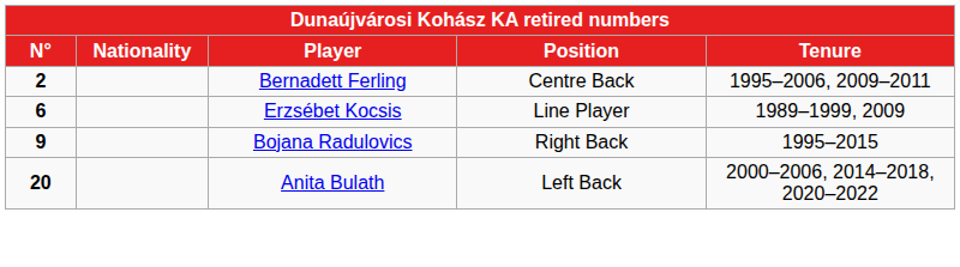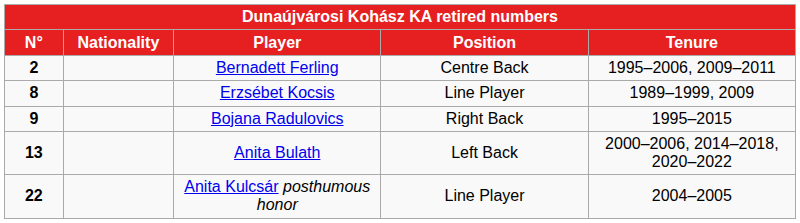 <table class="wikitable" style="font-size:100%; text-align:center; width:50%">
 <tr>
 <th colspan=5 style="background-color:#E62020;color:white;text-align:center;"> Dunaújvárosi Kohász KA retired numbers</th>
 </tr>
 <tr>
 <th style="width:40px; background:#E62020; color:white;">N°</th>
 <th style="width:40px; background:#E62020; color:white;">Nationality</th>
 <th style="width:160px; background:#E62020; color:white;">Player</th>
 <th style="width:160px; background:#E62020; color:white;">Position</th>
 <th style="width:160px; background:#E62020; color:white;">Tenure</th>
 </tr>
 <tr>
 <td><strong>2</strong></td>
 <td></td>
 <td><a href='#'>Bernadett Ferling</a></td>
 <td>Centre Back</td>
 <td>1995–2006, 2009–2011</td>
 </tr>
 <tr>
-<td><strong>6</strong></td>
+<td><strong>8</strong></td>
 <td></td>
 <td><a href='#'>Erzsébet Kocsis</a></td>
 <td>Line Player</td>
 <td>1989–1999, 2009</td>
 </tr>
 <tr>
 <td><strong>9</strong></td>
 <td></td>
 <td><a href='#'>Bojana Radulovics</a></td>
 <td>Right Back</td>
 <td>1995–2015</td>
 </tr>
 <tr>
-<td><strong>20</strong></td>
+<td><strong>13</strong></td>
 <td></td>
 <td><a href='#'>Anita Bulath</a></td>
 <td>Left Back</td>
 <td>2000–2006, 2014–2018, 2020–2022</td>
 </tr>
+<tr>
+<td><strong>22</strong></td>
+<td></td>
+<td><a href='#'>Anita Kulcsár</a> <em>posthumous honor</em></td>
+<td>Line Player</td>
+<td>2004–2005</td>
+</tr>
 </table>
